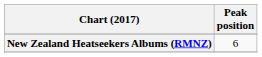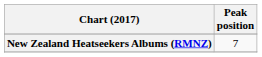 <table class="wikitable sortable plainrowheaders" style="text-align:center">
 <tr>
 <th scope="col">Chart (2017)</th>
 <th scope="col">Peak<br> position</th>
 </tr>
 <tr>
 </tr>
 <tr>
 </tr>
 <tr>
 <th scope="row">New Zealand Heatseekers Albums (<a href='#'>RMNZ</a>)</th>
-<td>6</td>
+<td>7</td>
 </tr>
 <tr>
 </tr>
 <tr>
 </tr>
 <tr>
 </tr>
 </table>
